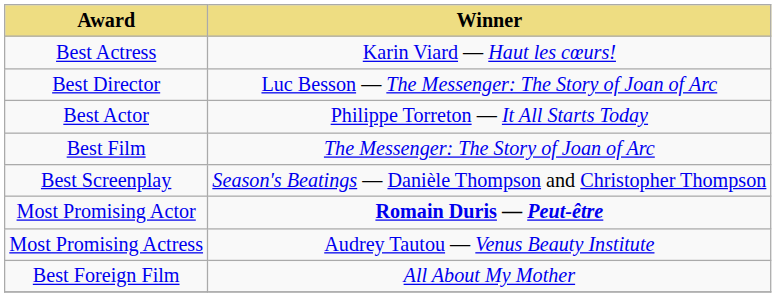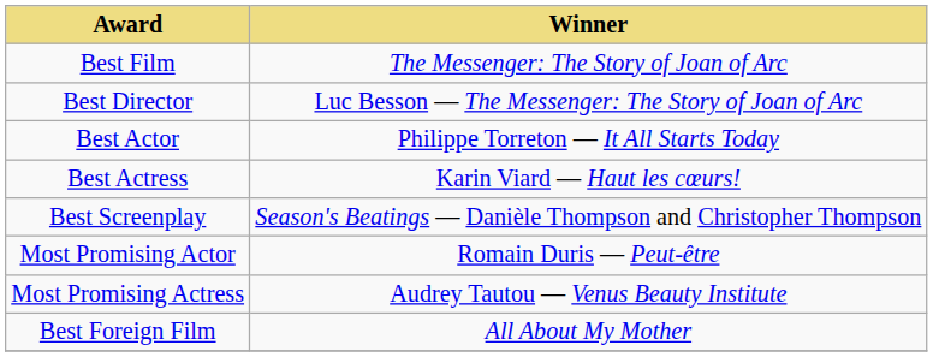 <table class="wikitable" border="1">
 <tr>
 <th style="background:#EEDD82;">Award</th>
 <th style="background:#EEDD82;">Winner</th>
 </tr>
 <tr>
-<td align="center" valign="center"><a href='#'>Best Actress</a></td>
-<td align="center" valign="center"><a href='#'>Karin Viard</a> — <em><a href='#'>Haut les cœurs!</a></em></td>
+<td align="center" valign="center"><a href='#'>Best Film</a></td>
+<td align="center" valign="center"><em><a href='#'>The Messenger: The Story of Joan of Arc</a></em></td>
 </tr>
 <tr>
 <td align="center" valign="center"><a href='#'>Best Director</a></td>
 <td align="center" valign="center"><a href='#'>Luc Besson</a> — <em><a href='#'>The Messenger: The Story of Joan of Arc</a></em></td>
 </tr>
 <tr>
 <td align="center" valign="center"><a href='#'>Best Actor</a></td>
 <td align="center" valign="center"><a href='#'>Philippe Torreton</a> — <em><a href='#'>It All Starts Today</a></em></td>
 </tr>
 <tr>
-<td align="center" valign="center"><a href='#'>Best Film</a></td>
-<td align="center" valign="center"><em><a href='#'>The Messenger: The Story of Joan of Arc</a></em></td>
+<td align="center" valign="center"><a href='#'>Best Actress</a></td>
+<td align="center" valign="center"><a href='#'>Karin Viard</a> — <em><a href='#'>Haut les cœurs!</a></em></td>
 </tr>
 <tr>
 <td align="center" valign="center"><a href='#'>Best Screenplay</a></td>
 <td align="center" valign="center"><em><a href='#'>Season's Beatings</a></em> — <a href='#'>Danièle Thompson</a> and <a href='#'>Christopher Thompson</a></td>
 </tr>
 <tr>
 <td align="center" valign="center"><a href='#'>Most Promising Actor</a></td>
-<td align="center" valign="center"><strong><a href='#'>Romain Duris</a> — <em><a href='#'>Peut-être</a></em></strong></td>
+<td align="center" valign="center"><a href='#'>Romain Duris</a> — <em><a href='#'>Peut-être</a></em></td>
 </tr>
 <tr>
 <td align="center" valign="center"><a href='#'>Most Promising Actress</a></td>
 <td align="center" valign="center"><a href='#'>Audrey Tautou</a> — <em><a href='#'>Venus Beauty Institute</a></em></td>
 </tr>
 <tr>
 <td align="center" valign="center"><a href='#'>Best Foreign Film</a></td>
 <td align="center" valign="center"><em><a href='#'>All About My Mother</a></em></td>
 </tr>
 <tr>
 </tr>
 </table>
